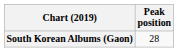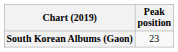 <table class="wikitable plainrowheaders" style="text-align:center">
 <tr>
 <th scope="col">Chart (2019)</th>
 <th scope="col">Peak<br>position</th>
 </tr>
 <tr>
 <th scope="row">South Korean Albums (Gaon)</th>
-<td>28</td>
+<td>23</td>
 </tr>
 </table>
